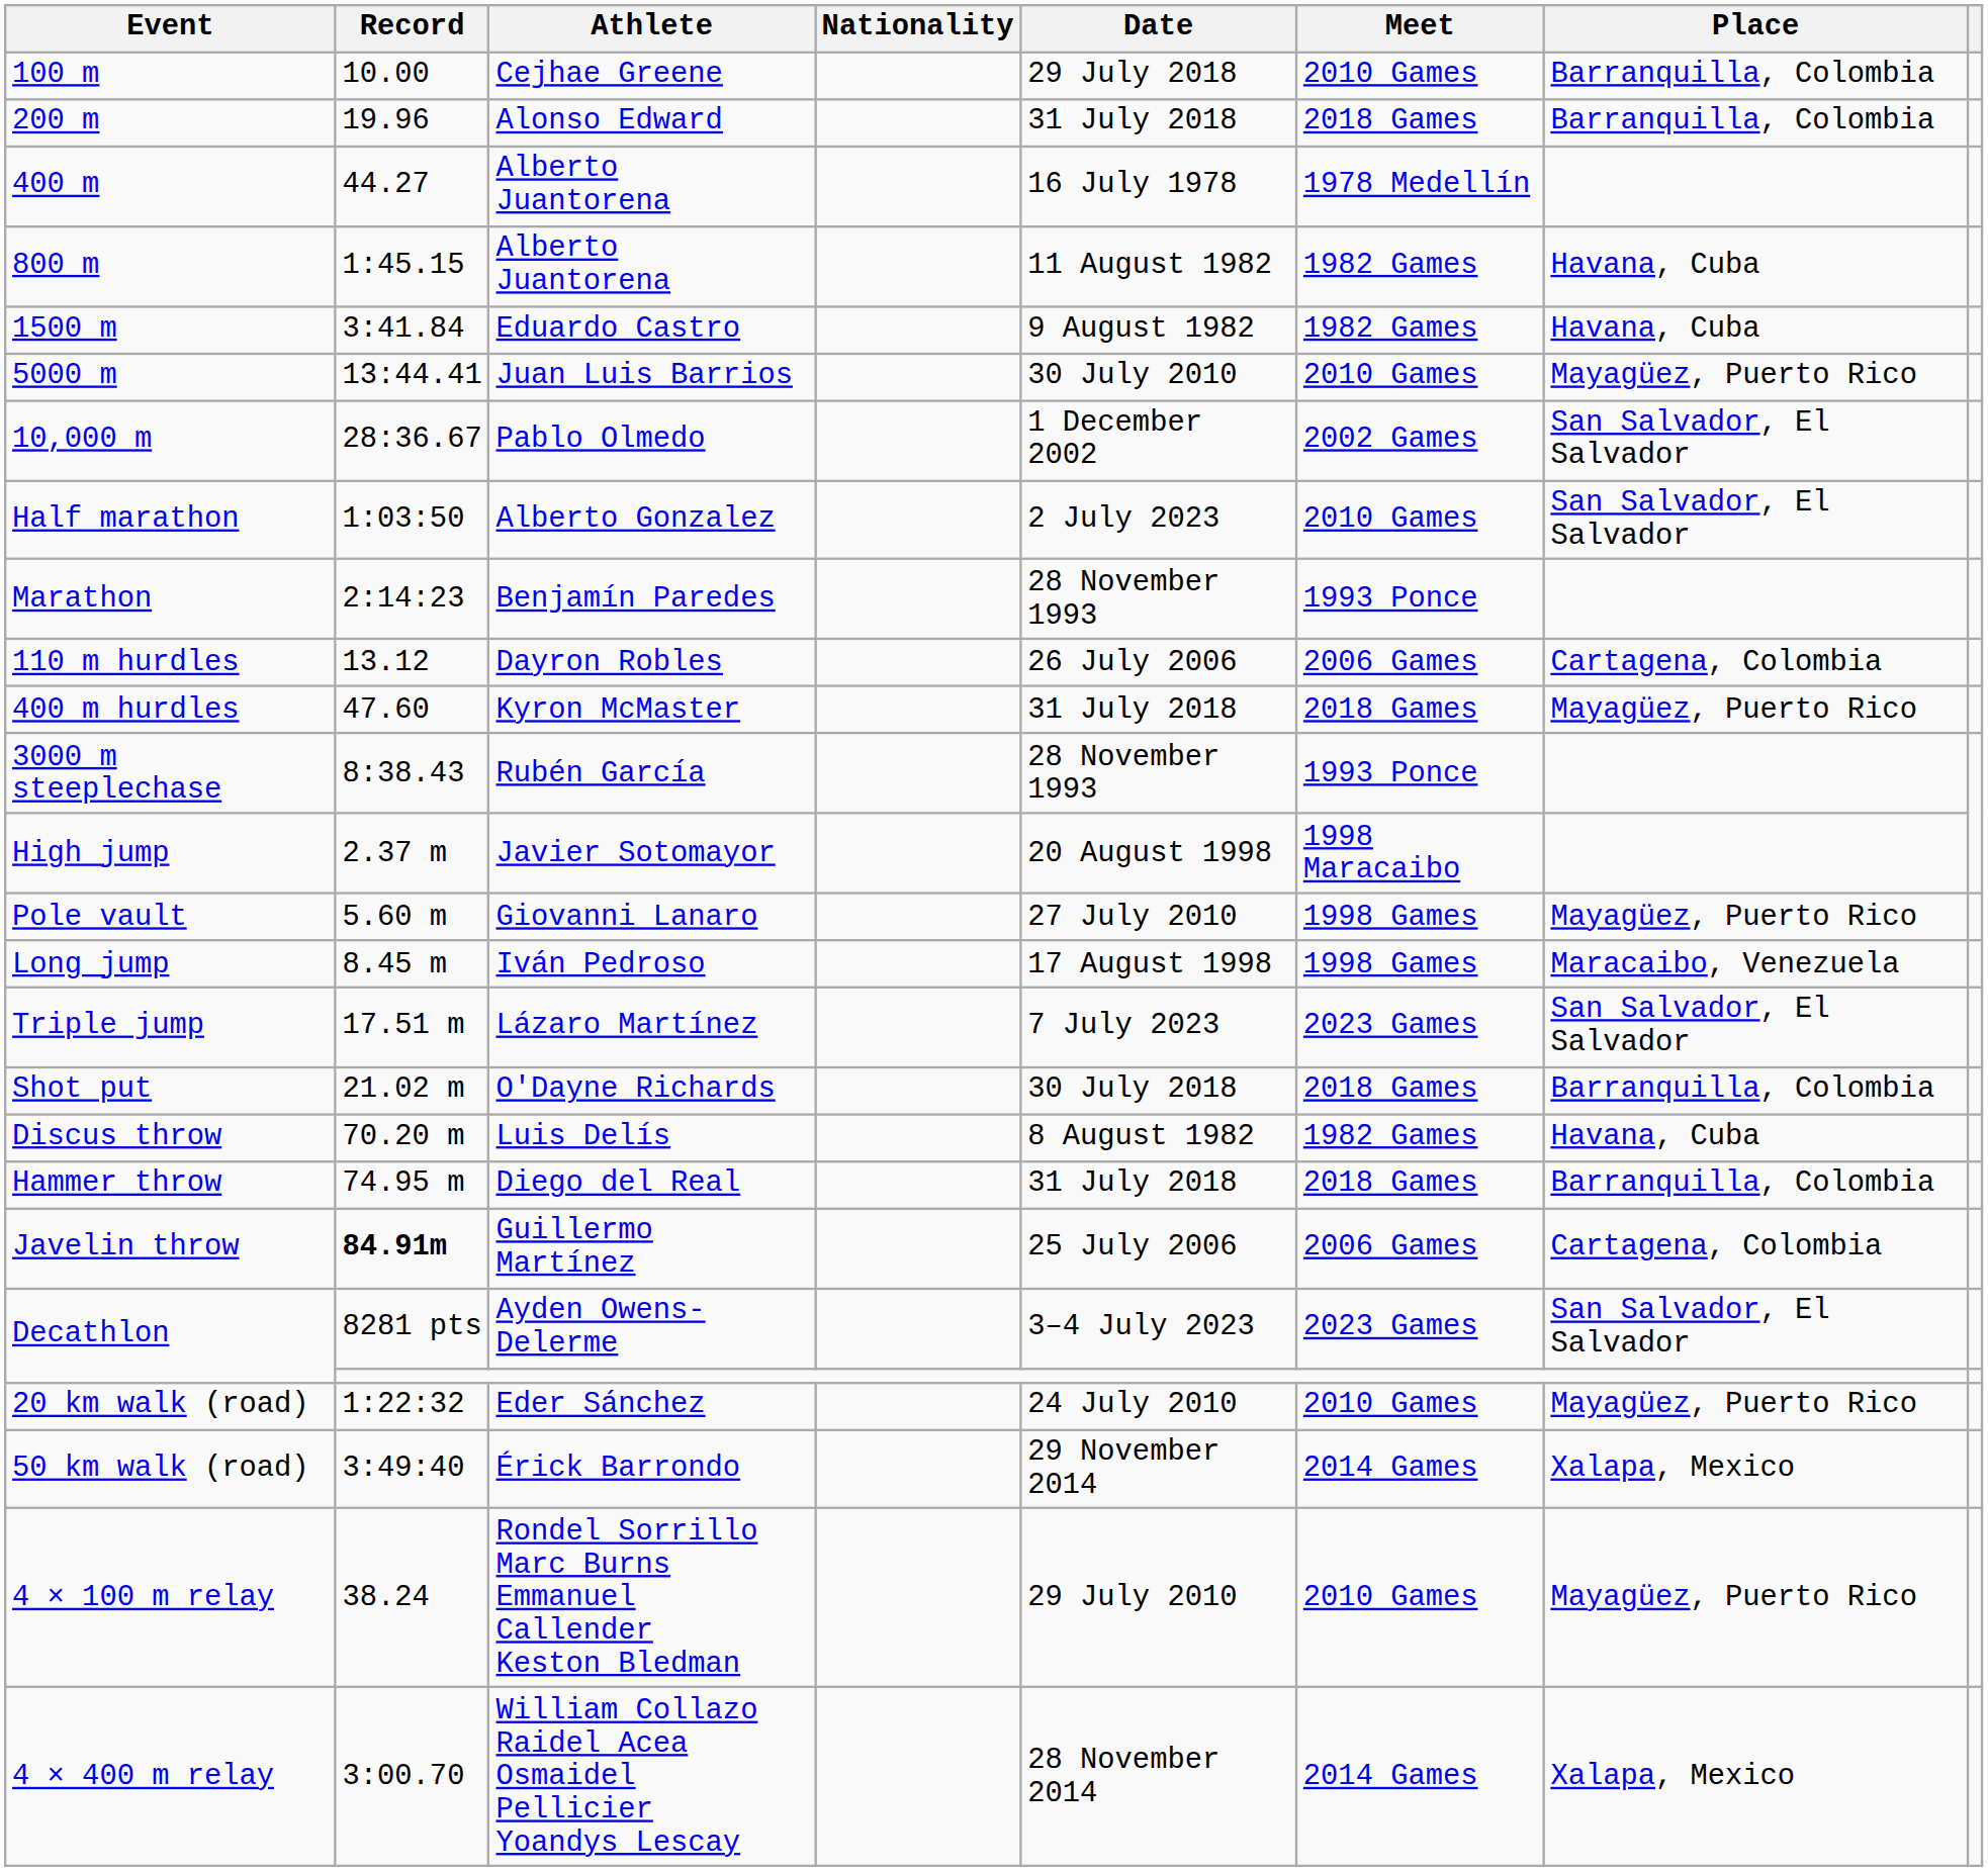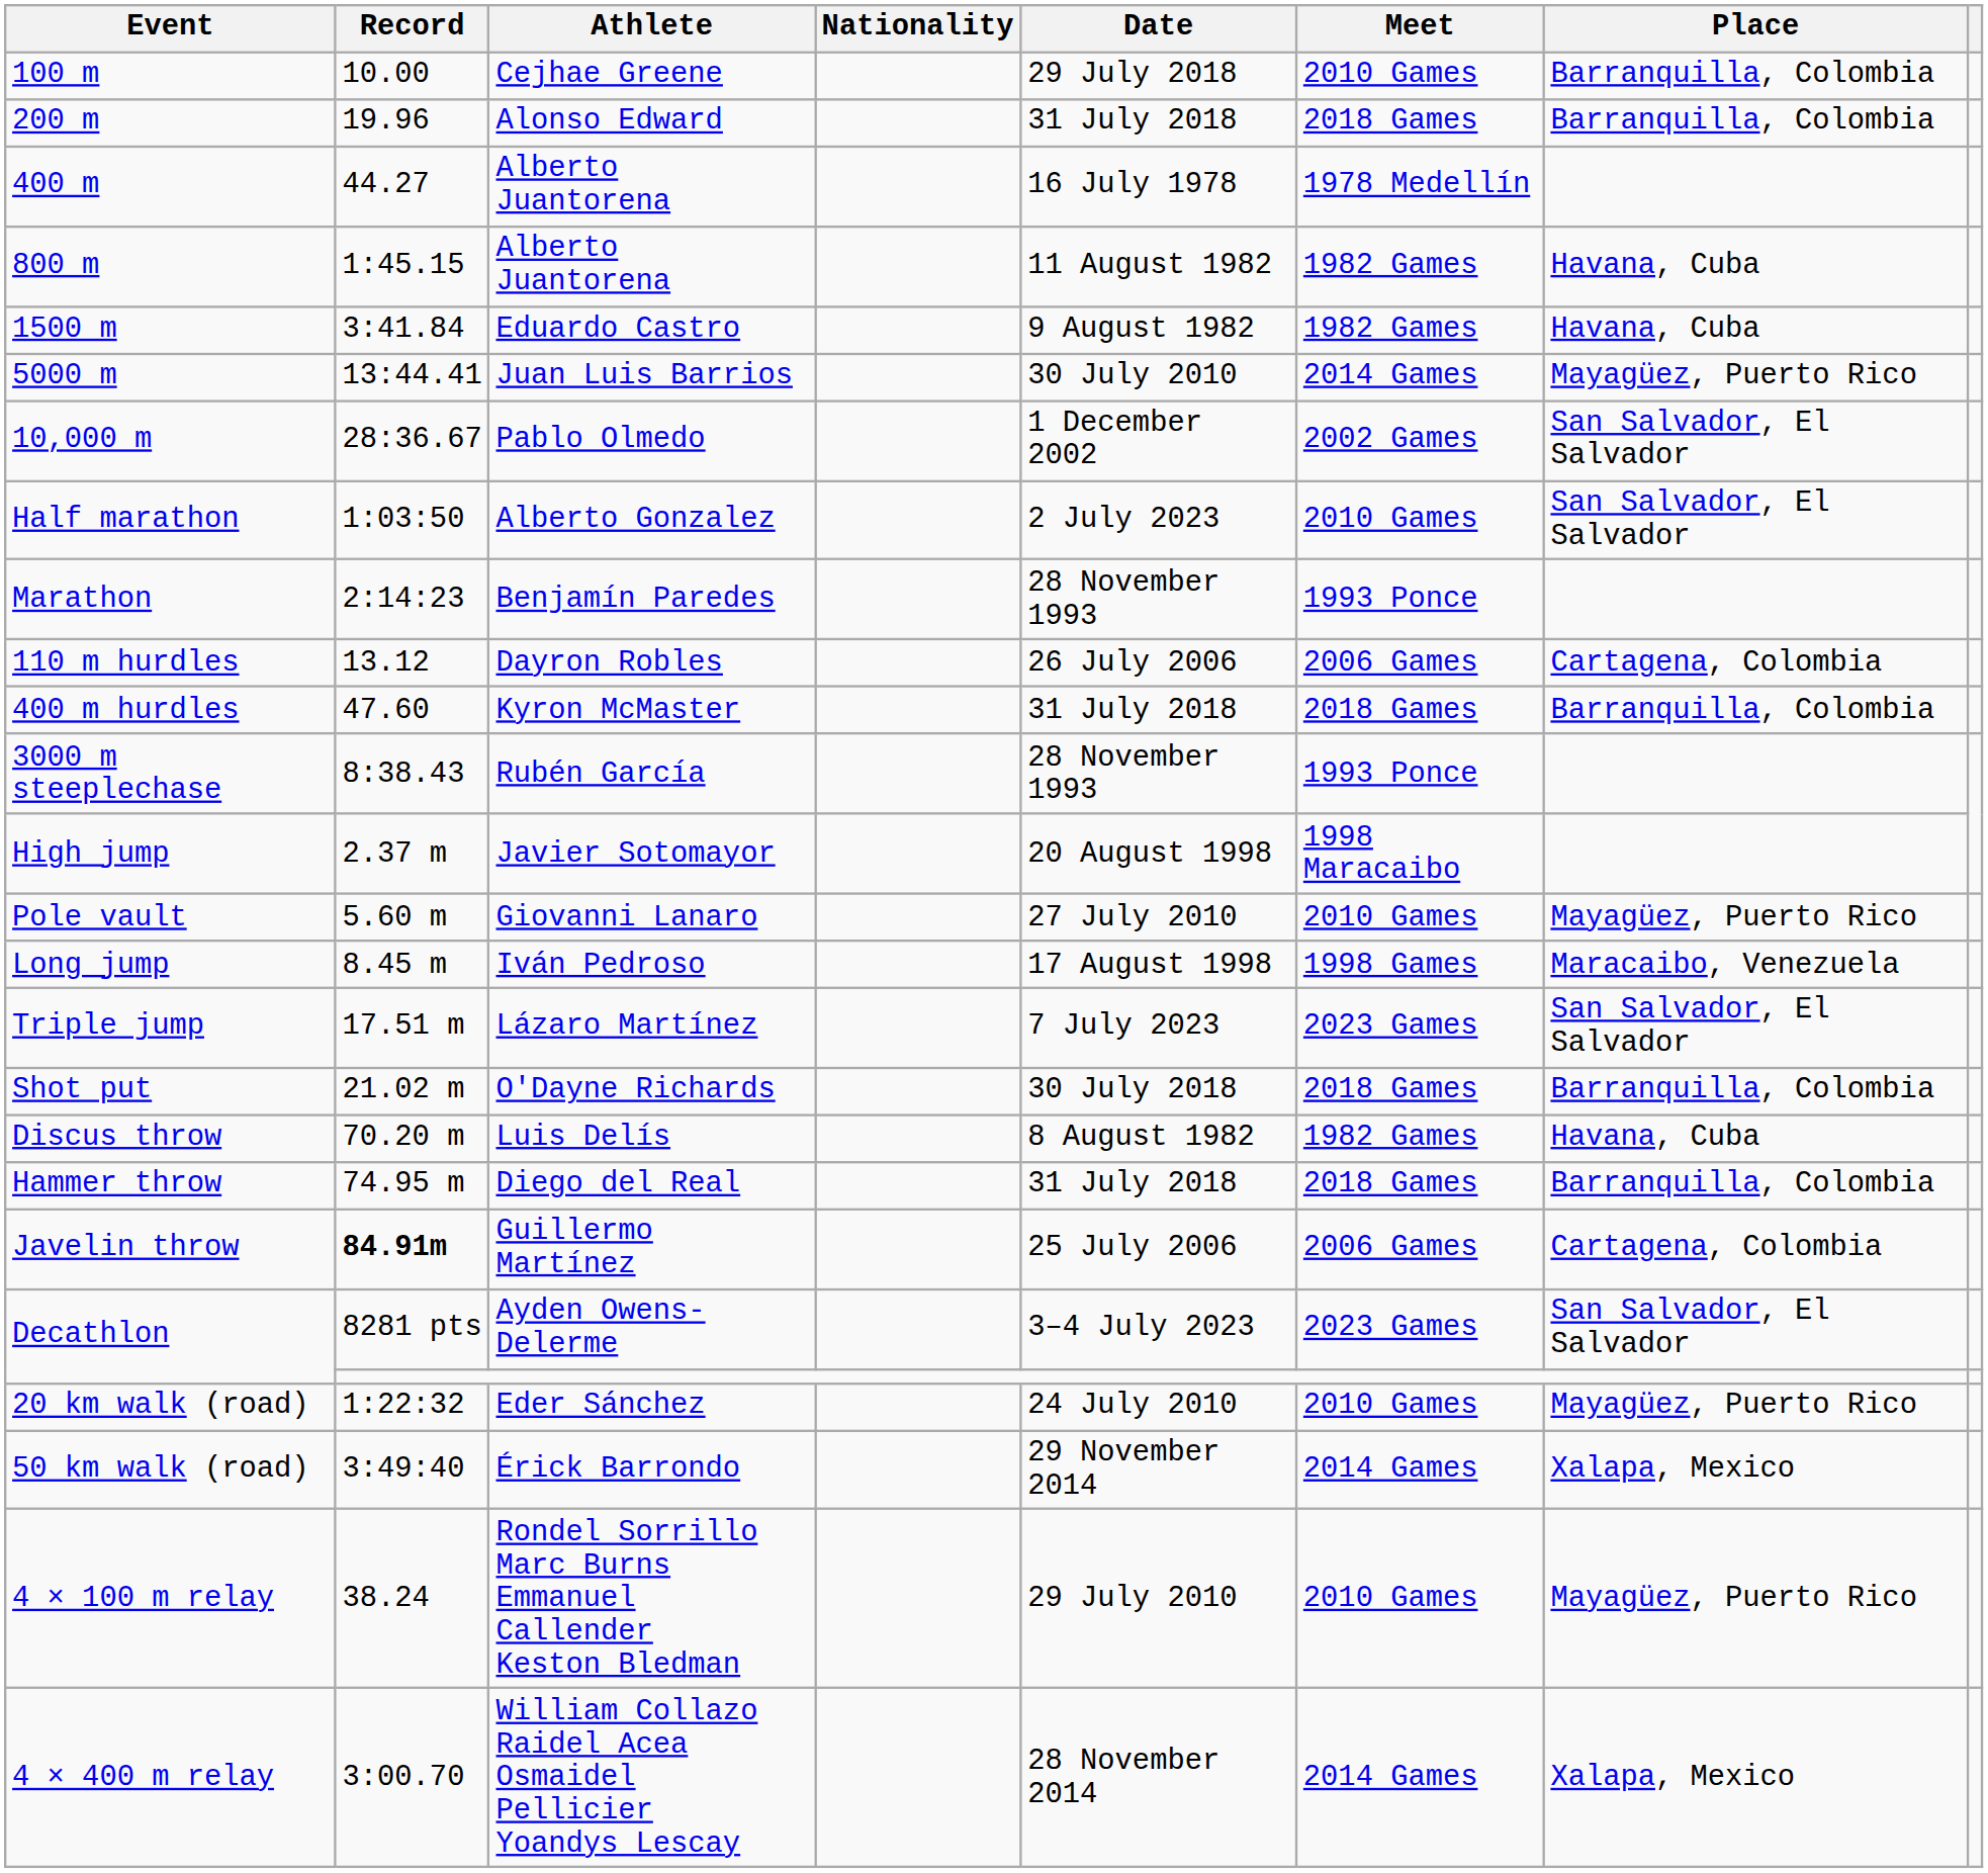 <table class="wikitable" style="font-size:95%; width: 95%;">
 <tr>
 <th>Event</th>
 <th>Record</th>
 <th>Athlete</th>
 <th>Nationality</th>
 <th>Date</th>
 <th>Meet</th>
 <th>Place</th>
 <th></th>
 </tr>
 <tr>
 <td><a href='#'>100 m</a></td>
 <td>10.00 </td>
 <td><a href='#'>Cejhae Greene</a></td>
 <td></td>
 <td>29 July 2018</td>
 <td><a href='#'>2010 Games</a></td>
 <td><a href='#'>Barranquilla</a>, Colombia</td>
 <td></td>
 </tr>
 <tr>
 <td><a href='#'>200 m</a></td>
 <td>19.96 </td>
 <td><a href='#'>Alonso Edward</a></td>
 <td></td>
 <td>31 July 2018</td>
 <td><a href='#'>2018 Games</a></td>
 <td><a href='#'>Barranquilla</a>, Colombia</td>
 <td></td>
 </tr>
 <tr>
 <td><a href='#'>400 m</a></td>
 <td>44.27</td>
 <td><a href='#'>Alberto Juantorena</a></td>
 <td></td>
 <td>16 July 1978</td>
 <td><a href='#'>1978 Medellín</a></td>
 <td></td>
 </tr>
 <tr>
 <td><a href='#'>800 m</a></td>
 <td>1:45.15</td>
 <td><a href='#'>Alberto Juantorena</a></td>
 <td></td>
 <td>11 August 1982</td>
 <td><a href='#'>1982 Games</a></td>
 <td><a href='#'>Havana</a>, Cuba</td>
 <td></td>
 </tr>
 <tr>
 <td><a href='#'>1500 m</a></td>
 <td>3:41.84</td>
 <td><a href='#'>Eduardo Castro</a></td>
 <td></td>
 <td>9 August 1982</td>
 <td><a href='#'>1982 Games</a></td>
 <td><a href='#'>Havana</a>, Cuba</td>
 <td></td>
 </tr>
 <tr>
 <td><a href='#'>5000 m</a></td>
 <td>13:44.41</td>
 <td><a href='#'>Juan Luis Barrios</a></td>
 <td></td>
 <td>30 July 2010</td>
-<td><a href='#'>2010 Games</a></td>
+<td><a href='#'>2014 Games</a></td>
 <td><a href='#'>Mayagüez</a>, Puerto Rico</td>
 <td></td>
 </tr>
 <tr>
 <td><a href='#'>10,000 m</a></td>
 <td>28:36.67</td>
 <td><a href='#'>Pablo Olmedo</a></td>
 <td></td>
 <td>1 December 2002</td>
 <td><a href='#'>2002 Games</a></td>
 <td><a href='#'>San Salvador</a>, El Salvador</td>
 <td></td>
 </tr>
 <tr>
 <td><a href='#'>Half marathon</a></td>
 <td>1:03:50</td>
 <td><a href='#'>Alberto Gonzalez</a></td>
 <td></td>
 <td>2 July 2023</td>
 <td><a href='#'>2010 Games</a></td>
 <td><a href='#'>San Salvador</a>, El Salvador</td>
 <td></td>
 </tr>
 <tr>
 <td><a href='#'>Marathon</a></td>
 <td>2:14:23</td>
 <td><a href='#'>Benjamín Paredes</a></td>
 <td></td>
 <td>28 November 1993</td>
 <td><a href='#'>1993 Ponce</a></td>
 <td></td>
 </tr>
 <tr>
 <td><a href='#'>110 m hurdles</a></td>
 <td>13.12 </td>
 <td><a href='#'>Dayron Robles</a></td>
 <td></td>
 <td>26 July 2006</td>
 <td><a href='#'>2006 Games</a></td>
 <td><a href='#'>Cartagena</a>, Colombia</td>
 <td></td>
 </tr>
 <tr>
 <td><a href='#'>400 m hurdles</a></td>
 <td>47.60</td>
 <td><a href='#'>Kyron McMaster</a></td>
 <td></td>
 <td>31 July 2018</td>
 <td><a href='#'>2018 Games</a></td>
-<td><a href='#'>Mayagüez</a>, Puerto Rico</td>
+<td><a href='#'>Barranquilla</a>, Colombia</td>
 <td></td>
 </tr>
 <tr>
 <td><a href='#'>3000 m steeplechase</a></td>
 <td>8:38.43</td>
 <td><a href='#'>Rubén García</a></td>
 <td></td>
 <td>28 November 1993</td>
 <td><a href='#'>1993 Ponce</a></td>
 <td></td>
 </tr>
 <tr>
 <td><a href='#'>High jump</a></td>
 <td>2.37 m</td>
 <td><a href='#'>Javier Sotomayor</a></td>
 <td></td>
 <td>20 August 1998</td>
 <td><a href='#'>1998 Maracaibo</a></td>
 <td></td>
 </tr>
 <tr>
 <td><a href='#'>Pole vault</a></td>
 <td>5.60 m</td>
 <td><a href='#'>Giovanni Lanaro</a></td>
 <td></td>
 <td>27 July 2010</td>
-<td><a href='#'>1998 Games</a></td>
+<td><a href='#'>2010 Games</a></td>
 <td><a href='#'>Mayagüez</a>, Puerto Rico</td>
 <td></td>
 </tr>
 <tr>
 <td><a href='#'>Long jump</a></td>
 <td>8.45 m </td>
 <td><a href='#'>Iván Pedroso</a></td>
 <td></td>
 <td>17 August 1998</td>
 <td><a href='#'>1998 Games</a></td>
 <td><a href='#'>Maracaibo</a>, Venezuela</td>
 <td></td>
 </tr>
 <tr>
 <td><a href='#'>Triple jump</a></td>
 <td>17.51 m </td>
 <td><a href='#'>Lázaro Martínez</a></td>
 <td></td>
 <td>7 July 2023</td>
 <td><a href='#'>2023 Games</a></td>
 <td><a href='#'>San Salvador</a>, El Salvador</td>
 <td></td>
 </tr>
 <tr>
 <td><a href='#'>Shot put</a></td>
 <td>21.02 m</td>
 <td><a href='#'>O'Dayne Richards</a></td>
 <td></td>
 <td>30 July 2018</td>
 <td><a href='#'>2018 Games</a></td>
 <td><a href='#'>Barranquilla</a>, Colombia</td>
 <td></td>
 </tr>
 <tr>
 <td><a href='#'>Discus throw</a></td>
 <td>70.20 m</td>
 <td><a href='#'>Luis Delís</a></td>
 <td></td>
 <td>8 August 1982</td>
 <td><a href='#'>1982 Games</a></td>
 <td><a href='#'>Havana</a>, Cuba</td>
 <td></td>
 </tr>
 <tr>
 <td><a href='#'>Hammer throw</a></td>
 <td>74.95 m</td>
 <td><a href='#'>Diego del Real</a></td>
 <td></td>
 <td>31 July 2018</td>
 <td><a href='#'>2018 Games</a></td>
 <td><a href='#'>Barranquilla</a>, Colombia</td>
 <td></td>
 </tr>
 <tr>
 <td><a href='#'>Javelin throw</a></td>
 <td><strong>84.91m</strong></td>
 <td><a href='#'>Guillermo Martínez</a></td>
 <td></td>
 <td>25 July 2006</td>
 <td><a href='#'>2006 Games</a></td>
 <td><a href='#'>Cartagena</a>, Colombia</td>
 <td></td>
 </tr>
 <tr>
 <td rowspan=2><a href='#'>Decathlon</a></td>
 <td>8281 pts</td>
 <td><a href='#'>Ayden Owens-Delerme</a></td>
 <td></td>
 <td>3–4 July 2023</td>
 <td><a href='#'>2023 Games</a></td>
 <td><a href='#'>San Salvador</a>, El Salvador</td>
 <td></td>
 </tr>
 <tr>
 <td colspan=6></td>
 </tr>
 <tr>
 <td><a href='#'>20 km walk</a> (road)</td>
 <td>1:22:32</td>
 <td><a href='#'>Eder Sánchez</a></td>
 <td></td>
 <td>24 July 2010</td>
 <td><a href='#'>2010 Games</a></td>
 <td><a href='#'>Mayagüez</a>, Puerto Rico</td>
 <td></td>
 </tr>
 <tr>
 <td><a href='#'>50 km walk</a> (road)</td>
 <td>3:49:40 </td>
 <td><a href='#'>Érick Barrondo</a></td>
 <td></td>
 <td>29 November 2014</td>
 <td><a href='#'>2014 Games</a></td>
 <td><a href='#'>Xalapa</a>, Mexico</td>
 <td></td>
 </tr>
 <tr>
 <td><a href='#'>4 × 100 m relay</a></td>
 <td>38.24</td>
 <td><a href='#'>Rondel Sorrillo</a> <br> <a href='#'>Marc Burns</a> <br> <a href='#'>Emmanuel Callender</a> <br> <a href='#'>Keston Bledman</a></td>
 <td></td>
 <td>29 July 2010</td>
 <td><a href='#'>2010 Games</a></td>
 <td><a href='#'>Mayagüez</a>, Puerto Rico</td>
 <td></td>
 </tr>
 <tr>
 <td><a href='#'>4 × 400 m relay</a></td>
 <td>3:00.70 </td>
 <td><a href='#'>William Collazo</a><br><a href='#'>Raidel Acea</a><br><a href='#'>Osmaidel Pellicier</a><br><a href='#'>Yoandys Lescay</a></td>
 <td></td>
 <td>28 November 2014</td>
 <td><a href='#'>2014 Games</a></td>
 <td><a href='#'>Xalapa</a>, Mexico</td>
 <td></td>
 </tr>
 </table>
